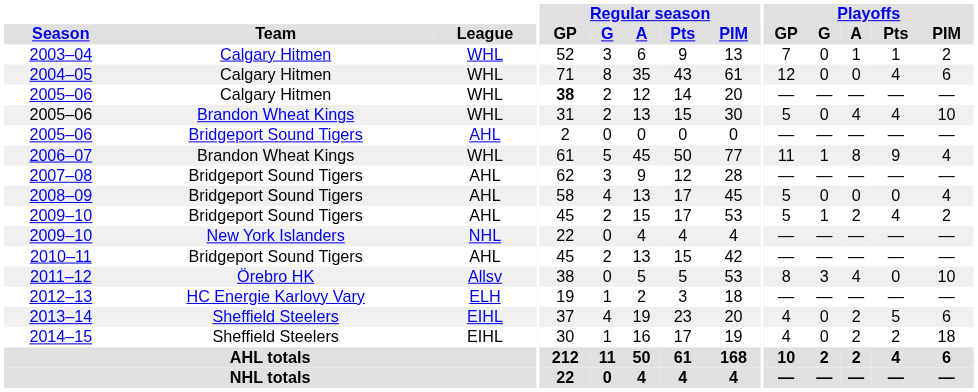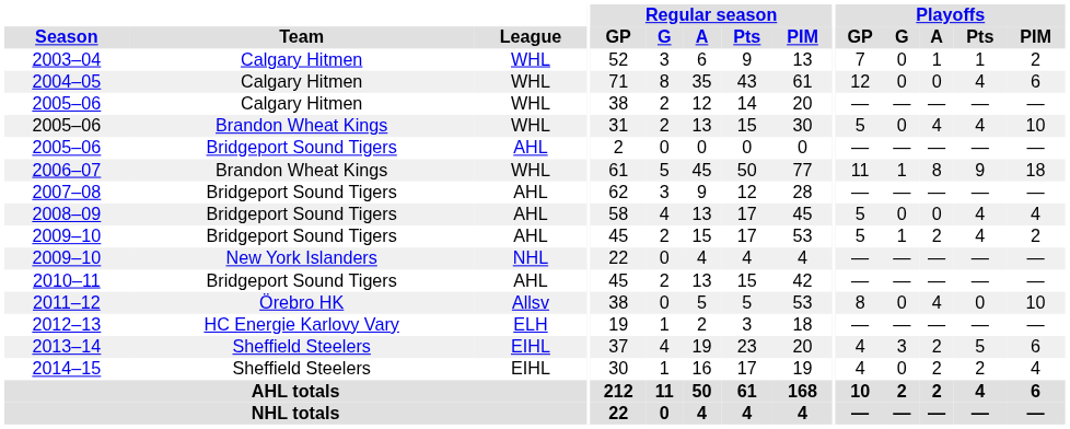 <table border="0" cellpadding="1" cellspacing="0" style="text-align:center; width:60em">
 <tr bgcolor="#e0e0e0">
 <th colspan="3" bgcolor="#ffffff"></th>
 <th rowspan="99" bgcolor="#ffffff"></th>
 <th colspan="5"><a href='#'>Regular season</a></th>
 <th rowspan="99" bgcolor="#ffffff"></th>
 <th colspan="5"><a href='#'>Playoffs</a></th>
 </tr>
 <tr bgcolor="#e0e0e0">
 <th><a href='#'>Season</a></th>
 <th>Team</th>
 <th>League</th>
 <th>GP</th>
 <th><a href='#'>G</a></th>
 <th><a href='#'>A</a></th>
 <th><a href='#'>Pts</a></th>
 <th><a href='#'>PIM</a></th>
 <th>GP</th>
 <th>G</th>
 <th>A</th>
 <th>Pts</th>
 <th>PIM</th>
 </tr>
 <tr>
 <td><a href='#'>2003–04</a></td>
 <td><a href='#'>Calgary Hitmen</a></td>
 <td><a href='#'>WHL</a></td>
 <td>52</td>
 <td>3</td>
 <td>6</td>
 <td>9</td>
 <td>13</td>
 <td>7</td>
 <td>0</td>
 <td>1</td>
 <td>1</td>
 <td>2</td>
 </tr>
 <tr bgcolor="#f0f0f0">
 <td><a href='#'>2004–05</a></td>
 <td>Calgary Hitmen</td>
 <td>WHL</td>
 <td>71</td>
 <td>8</td>
 <td>35</td>
 <td>43</td>
 <td>61</td>
 <td>12</td>
 <td>0</td>
 <td>0</td>
 <td>4</td>
 <td>6</td>
 </tr>
 <tr>
 <td><a href='#'>2005–06</a></td>
 <td>Calgary Hitmen</td>
 <td>WHL</td>
-<td><strong>38</strong></td>
+<td>38</td>
 <td>2</td>
 <td>12</td>
 <td>14</td>
 <td>20</td>
 <td>—</td>
 <td>—</td>
 <td>—</td>
 <td>—</td>
 <td>—</td>
 </tr>
 <tr bgcolor="#f0f0f0">
 <td>2005–06</td>
 <td><a href='#'>Brandon Wheat Kings</a></td>
 <td>WHL</td>
 <td>31</td>
 <td>2</td>
 <td>13</td>
 <td>15</td>
 <td>30</td>
 <td>5</td>
 <td>0</td>
 <td>4</td>
 <td>4</td>
 <td>10</td>
 </tr>
 <tr>
 <td><a href='#'>2005–06</a></td>
 <td><a href='#'>Bridgeport Sound Tigers</a></td>
 <td><a href='#'>AHL</a></td>
 <td>2</td>
 <td>0</td>
 <td>0</td>
 <td>0</td>
 <td>0</td>
 <td>—</td>
 <td>—</td>
 <td>—</td>
 <td>—</td>
 <td>—</td>
 </tr>
 <tr bgcolor="#f0f0f0">
 <td><a href='#'>2006–07</a></td>
 <td>Brandon Wheat Kings</td>
 <td>WHL</td>
 <td>61</td>
 <td>5</td>
 <td>45</td>
 <td>50</td>
 <td>77</td>
 <td>11</td>
 <td>1</td>
 <td>8</td>
 <td>9</td>
-<td>4</td>
+<td>18</td>
 </tr>
 <tr>
 <td><a href='#'>2007–08</a></td>
 <td>Bridgeport Sound Tigers</td>
 <td>AHL</td>
 <td>62</td>
 <td>3</td>
 <td>9</td>
 <td>12</td>
 <td>28</td>
 <td>—</td>
 <td>—</td>
 <td>—</td>
 <td>—</td>
 <td>—</td>
 </tr>
 <tr bgcolor="#f0f0f0">
 <td><a href='#'>2008–09</a></td>
 <td>Bridgeport Sound Tigers</td>
 <td>AHL</td>
 <td>58</td>
 <td>4</td>
 <td>13</td>
 <td>17</td>
 <td>45</td>
 <td>5</td>
 <td>0</td>
 <td>0</td>
-<td>0</td>
+<td>4</td>
 <td>4</td>
 </tr>
 <tr>
 <td><a href='#'>2009–10</a></td>
 <td>Bridgeport Sound Tigers</td>
 <td>AHL</td>
 <td>45</td>
 <td>2</td>
 <td>15</td>
 <td>17</td>
 <td>53</td>
 <td>5</td>
 <td>1</td>
 <td>2</td>
 <td>4</td>
 <td>2</td>
 </tr>
 <tr bgcolor="#f0f0f0">
 <td><a href='#'>2009–10</a></td>
 <td><a href='#'>New York Islanders</a></td>
 <td><a href='#'>NHL</a></td>
 <td>22</td>
 <td>0</td>
 <td>4</td>
 <td>4</td>
 <td>4</td>
 <td>—</td>
 <td>—</td>
 <td>—</td>
 <td>—</td>
 <td>—</td>
 </tr>
 <tr>
 <td><a href='#'>2010–11</a></td>
 <td>Bridgeport Sound Tigers</td>
 <td>AHL</td>
 <td>45</td>
 <td>2</td>
 <td>13</td>
 <td>15</td>
 <td>42</td>
 <td>—</td>
 <td>—</td>
 <td>—</td>
 <td>—</td>
 <td>—</td>
 </tr>
 <tr bgcolor="#f0f0f0">
 <td><a href='#'>2011–12</a></td>
 <td><a href='#'>Örebro HK</a></td>
 <td><a href='#'>Allsv</a></td>
 <td>38</td>
 <td>0</td>
 <td>5</td>
 <td>5</td>
 <td>53</td>
 <td>8</td>
-<td>3</td>
+<td>0</td>
 <td>4</td>
 <td>0</td>
 <td>10</td>
 </tr>
 <tr>
 <td><a href='#'>2012–13</a></td>
 <td><a href='#'>HC Energie Karlovy Vary</a></td>
 <td><a href='#'>ELH</a></td>
 <td>19</td>
 <td>1</td>
 <td>2</td>
 <td>3</td>
 <td>18</td>
 <td>—</td>
 <td>—</td>
 <td>—</td>
 <td>—</td>
 <td>—</td>
 </tr>
 <tr bgcolor="#f0f0f0">
 <td><a href='#'>2013–14</a></td>
 <td><a href='#'>Sheffield Steelers</a></td>
 <td><a href='#'>EIHL</a></td>
 <td>37</td>
 <td>4</td>
 <td>19</td>
 <td>23</td>
 <td>20</td>
 <td>4</td>
-<td>0</td>
+<td>3</td>
 <td>2</td>
 <td>5</td>
 <td>6</td>
 </tr>
 <tr>
 <td><a href='#'>2014–15</a></td>
 <td>Sheffield Steelers</td>
 <td>EIHL</td>
 <td>30</td>
 <td>1</td>
 <td>16</td>
 <td>17</td>
 <td>19</td>
 <td>4</td>
 <td>0</td>
 <td>2</td>
 <td>2</td>
-<td>18</td>
+<td>4</td>
 </tr>
 <tr bgcolor="#e0e0e0">
 <th colspan="3">AHL totals</th>
 <th>212</th>
 <th>11</th>
 <th>50</th>
 <th>61</th>
 <th>168</th>
 <th>10</th>
 <th>2</th>
 <th>2</th>
 <th>4</th>
 <th>6</th>
 </tr>
 <tr bgcolor="#e0e0e0">
 <th colspan="3">NHL totals</th>
 <th>22</th>
 <th>0</th>
 <th>4</th>
 <th>4</th>
 <th>4</th>
 <th>—</th>
 <th>—</th>
 <th>—</th>
 <th>—</th>
 <th>—</th>
 </tr>
 </table>
